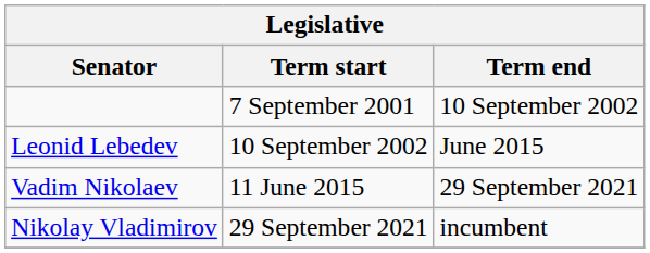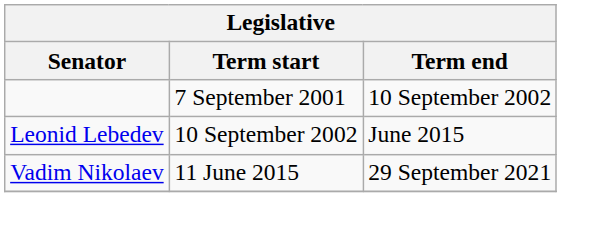 <table class="wikitable sortable">
 <tr>
 <th colspan=3>Legislative</th>
 </tr>
 <tr>
 <th>Senator</th>
 <th>Term start</th>
 <th>Term end</th>
 </tr>
 <tr>
 <td></td>
 <td>7 September 2001</td>
 <td>10 September 2002</td>
 </tr>
 <tr>
 <td><a href='#'>Leonid Lebedev</a></td>
 <td>10 September 2002</td>
 <td>June 2015</td>
 </tr>
 <tr>
 <td><a href='#'>Vadim Nikolaev</a></td>
 <td>11 June 2015</td>
 <td>29 September 2021</td>
 </tr>
 <tr>
-<td><a href='#'>Nikolay Vladimirov</a></td>
-<td>29 September 2021</td>
-<td>incumbent</td>
-</tr>
-<tr>
 </tr>
 </table>
